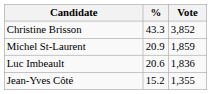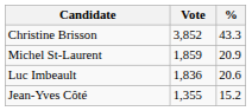 <table class="wikitable">
 <tr>
 <th bgcolor="#DDDDFF" width="200px">Candidate</th>
+<th bgcolor="#DDDDFF" width="50px">Vote</th>
 <th bgcolor="#DDDDFF" width="30px">%</th>
-<th bgcolor="#DDDDFF" width="50px">Vote</th>
 </tr>
 <tr>
 <td>Christine Brisson</td>
+<td>3,852</td>
 <td>43.3</td>
-<td>3,852</td>
 </tr>
 <tr>
 <td>Michel St-Laurent</td>
+<td>1,859</td>
 <td>20.9</td>
-<td>1,859</td>
 </tr>
 <tr>
 <td>Luc Imbeault</td>
+<td>1,836</td>
 <td>20.6</td>
-<td>1,836</td>
 </tr>
 <tr>
 <td>Jean-Yves Côté</td>
+<td>1,355</td>
 <td>15.2</td>
-<td>1,355</td>
 </tr>
 </table>
